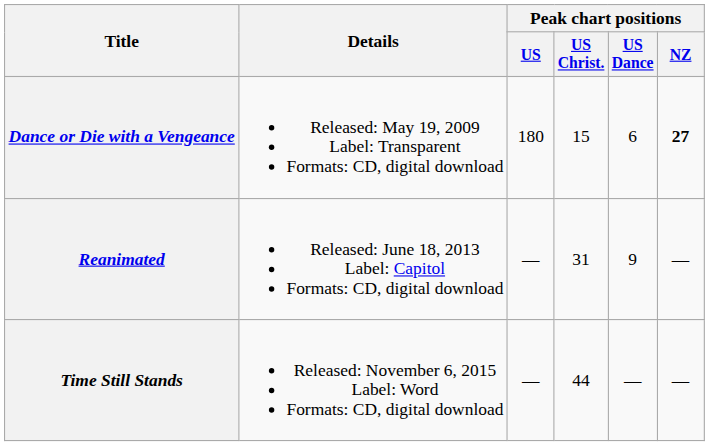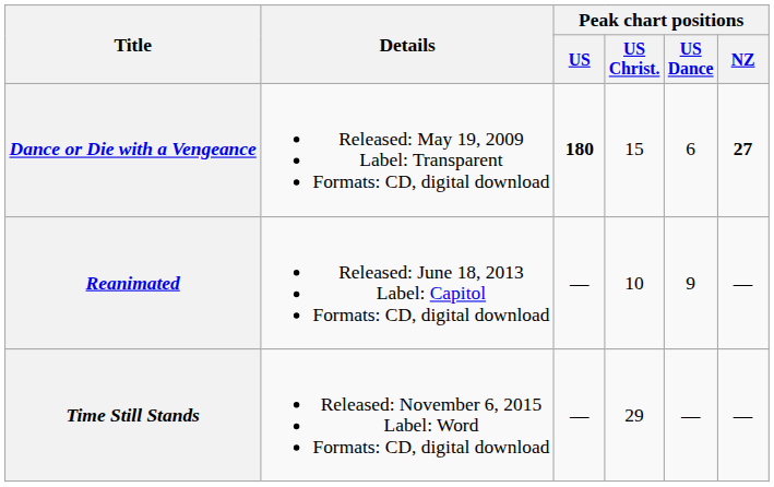 <table class="wikitable plainrowheaders" style="text-align:center;">
 <tr>
 <th scope="col" rowspan="2">Title</th>
 <th scope="col" rowspan="2">Details</th>
 <th scope="col" colspan="4">Peak chart positions</th>
 </tr>
 <tr>
 <th scope="col" style="width:2.5em;font-size:90%;"><a href='#'>US</a><br></th>
 <th scope="col" style="width:2.5em;font-size:90%;"><a href='#'>US<br>Christ.</a><br></th>
 <th scope="col" style="width:2.5em;font-size:90%;"><a href='#'>US<br>Dance</a><br></th>
 <th scope="col" style="width:2.5em;font-size:90%;"><a href='#'>NZ</a><br></th>
 </tr>
 <tr>
 <th scope="row"><em><a href='#'>Dance or Die with a Vengeance</a></em></th>
 <td><br><ul><li>Released: May 19, 2009</li><li>Label: Transparent</li><li>Formats: CD, digital download</li></ul></td>
-<td>180</td>
+<td><strong>180</strong></td>
 <td>15</td>
 <td>6</td>
 <td><strong>27</strong></td>
 </tr>
 <tr>
 <th scope="row"><em><a href='#'>Reanimated</a></em></th>
 <td><br><ul><li>Released: June 18, 2013</li><li>Label: <a href='#'>Capitol</a></li><li>Formats: CD, digital download</li></ul></td>
 <td>—</td>
-<td>31</td>
+<td>10</td>
 <td>9</td>
 <td>—</td>
 </tr>
 <tr>
 <th scope="row"><em>Time Still Stands</em></th>
 <td><br><ul><li>Released: November 6, 2015</li><li>Label: Word</li><li>Formats: CD, digital download</li></ul></td>
 <td>—</td>
-<td>44</td>
+<td>29</td>
 <td>—</td>
 <td>—</td>
 </tr>
 </table>
